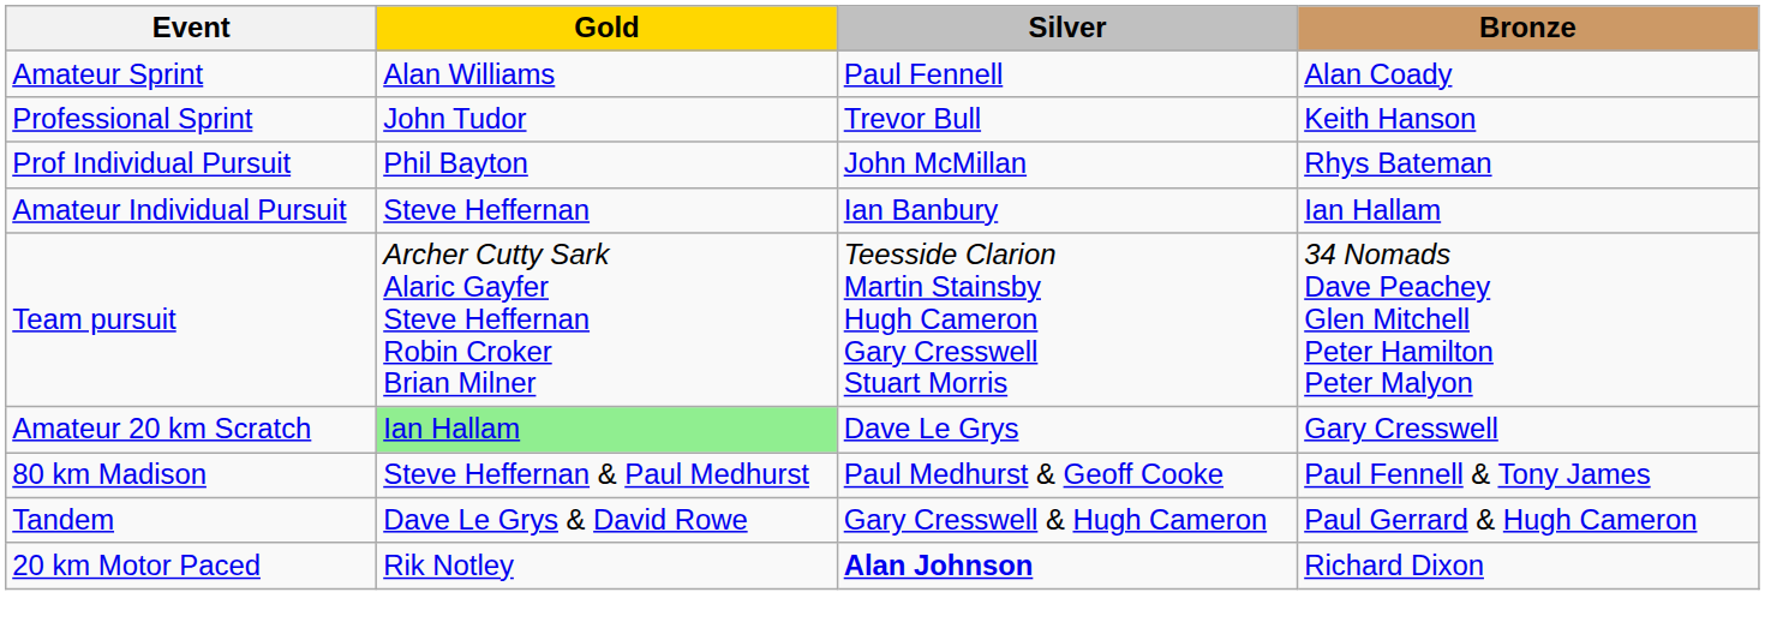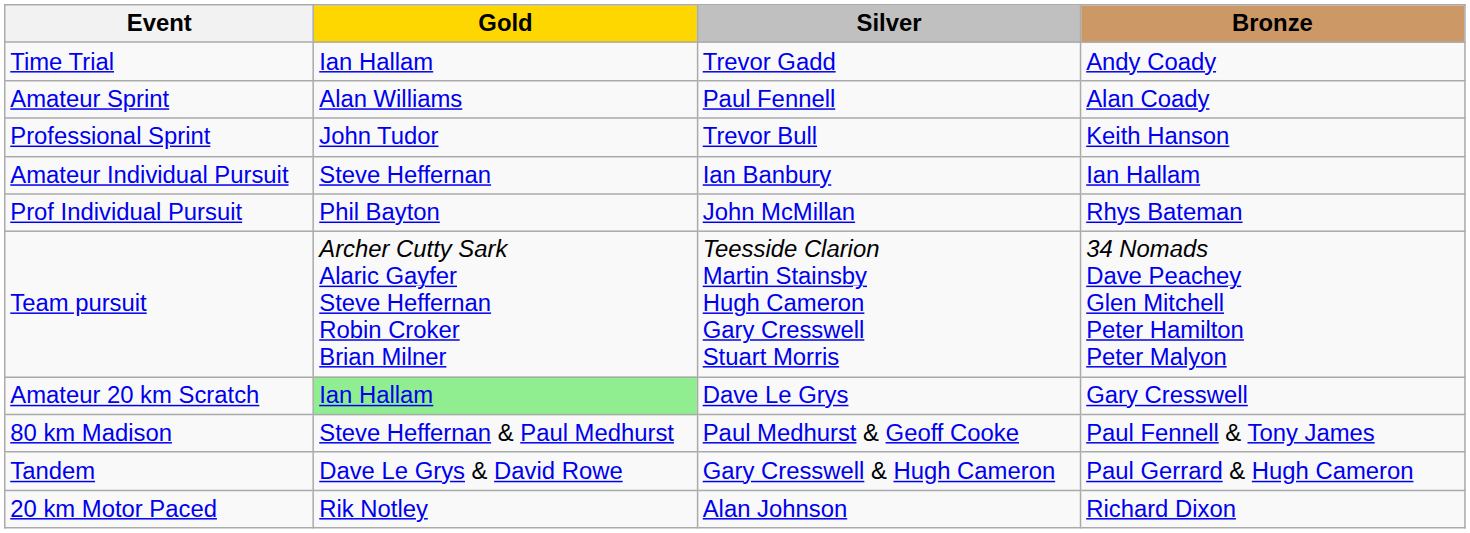 <table class="wikitable" style="font-size: 100%">
 <tr>
 <th width=200>Event</th>
 <th width=250 style="background-color: gold;">Gold</th>
 <th width=250 style="background-color: silver;">Silver</th>
 <th width=250 style="background-color: #cc9966;">Bronze</th>
+</tr>
+<tr>
+<td><a href='#'>Time Trial</a></td>
+<td><a href='#'>Ian Hallam</a></td>
+<td><a href='#'>Trevor Gadd</a></td>
+<td><a href='#'>Andy Coady</a></td>
 </tr>
 <tr>
 <td><a href='#'>Amateur Sprint</a></td>
 <td><a href='#'>Alan Williams</a></td>
 <td><a href='#'>Paul Fennell</a></td>
 <td><a href='#'>Alan Coady</a></td>
 </tr>
 <tr>
 <td><a href='#'>Professional Sprint</a></td>
 <td><a href='#'>John Tudor</a></td>
 <td><a href='#'>Trevor Bull</a></td>
 <td><a href='#'>Keith Hanson</a></td>
 </tr>
 <tr>
+<td><a href='#'>Amateur Individual Pursuit</a></td>
+<td><a href='#'>Steve Heffernan</a></td>
+<td><a href='#'>Ian Banbury</a></td>
+<td><a href='#'>Ian Hallam</a></td>
+</tr>
+<tr>
 <td><a href='#'>Prof Individual Pursuit</a></td>
 <td><a href='#'>Phil Bayton</a></td>
 <td><a href='#'>John McMillan</a></td>
 <td><a href='#'>Rhys Bateman</a></td>
-</tr>
-<tr>
-<td><a href='#'>Amateur Individual Pursuit</a></td>
-<td><a href='#'>Steve Heffernan</a></td>
-<td><a href='#'>Ian Banbury</a></td>
-<td><a href='#'>Ian Hallam</a></td>
 </tr>
 <tr>
 <td><a href='#'>Team pursuit</a></td>
 <td><em>Archer Cutty Sark</em><br><a href='#'>Alaric Gayfer</a> <br><a href='#'>Steve Heffernan</a> <br><a href='#'>Robin Croker</a> <br><a href='#'>Brian Milner</a></td>
 <td><em>Teesside Clarion</em><br><a href='#'>Martin Stainsby</a> <br><a href='#'>Hugh Cameron</a> <br><a href='#'>Gary Cresswell</a> <br><a href='#'>Stuart Morris</a></td>
 <td><em>34 Nomads</em><br><a href='#'>Dave Peachey</a> <br><a href='#'>Glen Mitchell</a> <br><a href='#'>Peter Hamilton</a> <br><a href='#'>Peter Malyon</a></td>
 </tr>
 <tr>
 <td><a href='#'>Amateur 20 km Scratch</a></td>
 <td style="background: lightgreen;"><a href='#'>Ian Hallam</a></td>
 <td><a href='#'>Dave Le Grys</a></td>
 <td><a href='#'>Gary Cresswell</a></td>
 </tr>
 <tr>
 <td><a href='#'>80 km Madison</a></td>
 <td><a href='#'>Steve Heffernan</a> & <a href='#'>Paul Medhurst</a></td>
 <td><a href='#'>Paul Medhurst</a> & <a href='#'>Geoff Cooke</a></td>
 <td><a href='#'>Paul Fennell</a> & <a href='#'>Tony James</a></td>
 </tr>
 <tr>
 <td><a href='#'>Tandem</a></td>
 <td><a href='#'>Dave Le Grys</a> & <a href='#'>David Rowe</a></td>
 <td><a href='#'>Gary Cresswell</a> & <a href='#'>Hugh Cameron</a></td>
 <td><a href='#'>Paul Gerrard</a> & <a href='#'>Hugh Cameron</a></td>
 </tr>
 <tr>
 <td><a href='#'>20 km Motor Paced</a></td>
 <td><a href='#'>Rik Notley</a></td>
-<td><strong><a href='#'>Alan Johnson</a></strong></td>
+<td><a href='#'>Alan Johnson</a></td>
 <td><a href='#'>Richard Dixon</a></td>
 </tr>
 </table>
